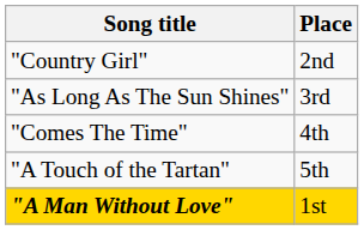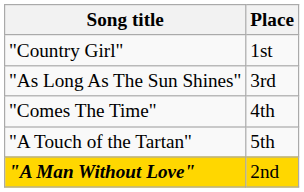 <table class="sortable wikitable">
 <tr>
 <th>Song title</th>
 <th>Place</th>
 </tr>
 <tr>
 <td>"Country Girl"</td>
-<td>2nd</td>
+<td>1st</td>
 </tr>
 <tr>
 <td>"As Long As The Sun Shines"</td>
 <td>3rd</td>
 </tr>
 <tr>
 <td>"Comes The Time"</td>
 <td>4th</td>
 </tr>
 <tr>
 <td>"A Touch of the Tartan"</td>
 <td>5th</td>
 </tr>
 <tr style="background:gold;">
 <td><strong><em>"A Man Without Love"</em></strong></td>
-<td>1st</td>
+<td>2nd</td>
 </tr>
 </table>
